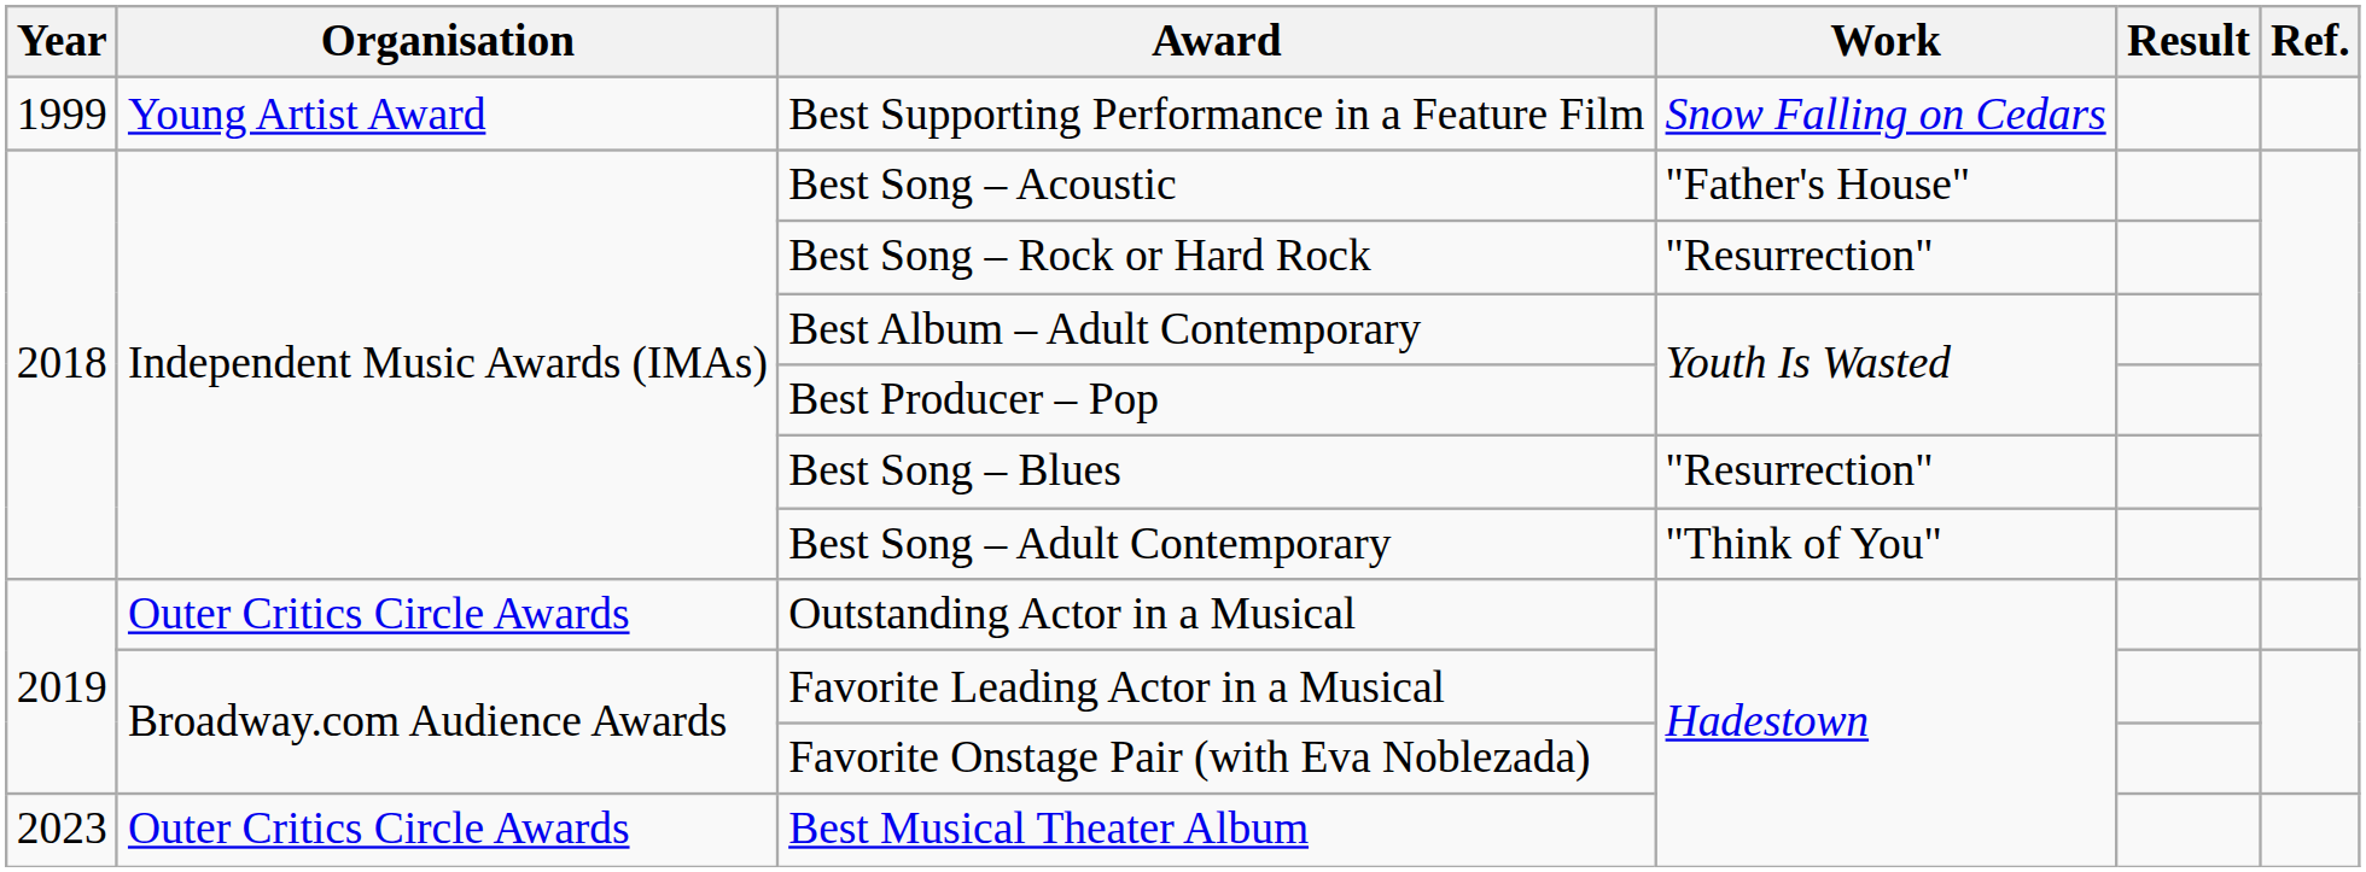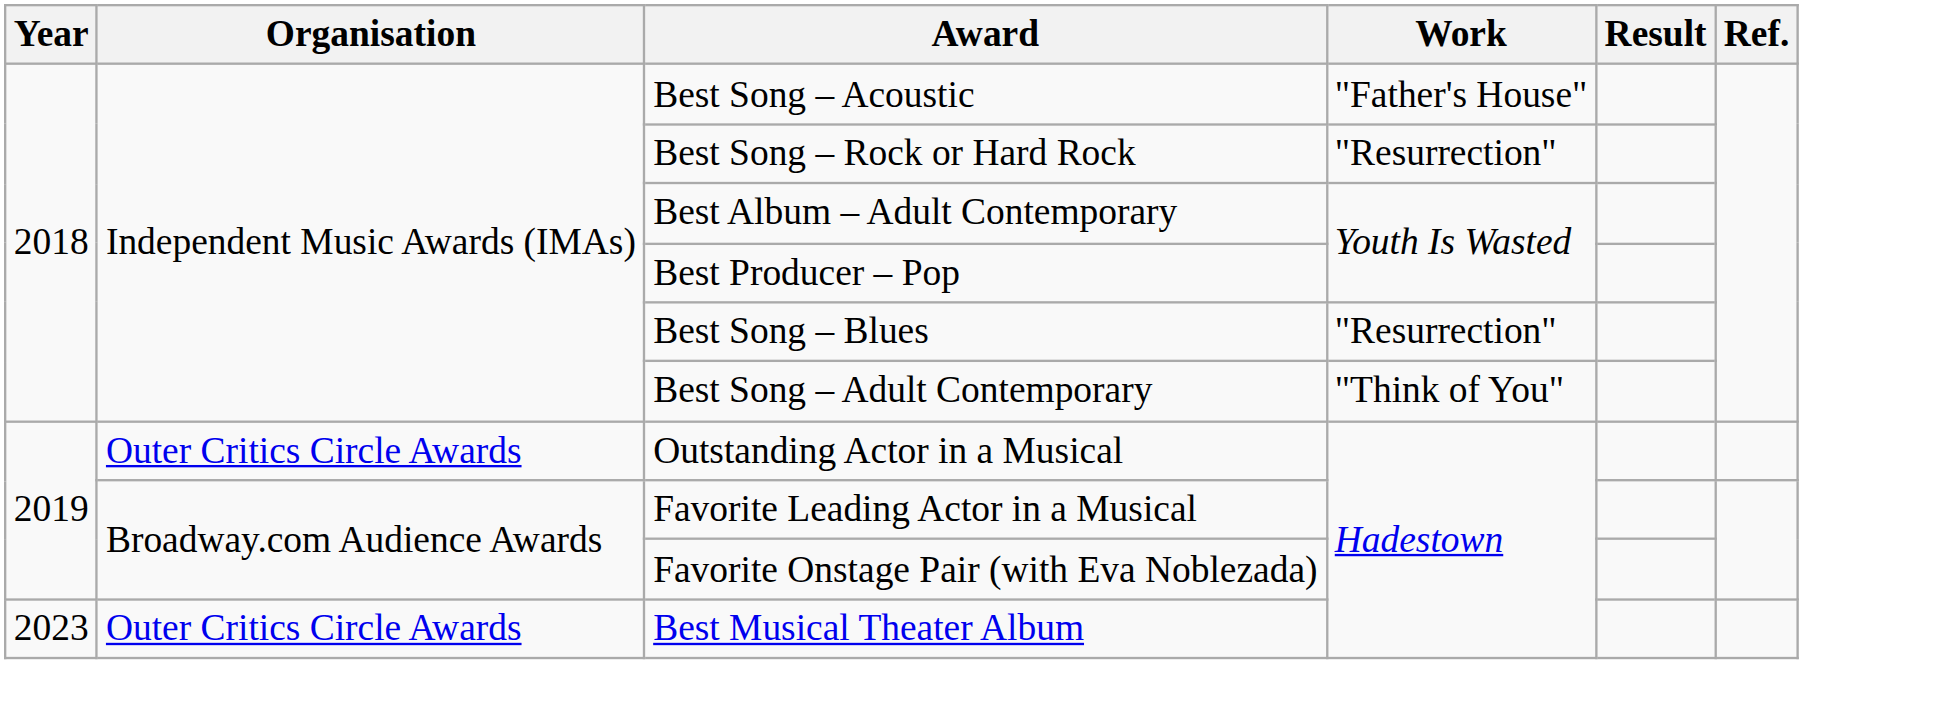 <table class="wikitable">
 <tr>
 <th>Year</th>
 <th><strong>Organisation</strong></th>
 <th><strong>Award</strong></th>
 <th><strong>Work</strong></th>
 <th><strong>Result</strong></th>
 <th>Ref.</th>
-</tr>
-<tr>
-<td>1999</td>
-<td><a href='#'>Young Artist Award</a></td>
-<td>Best Supporting Performance in a Feature Film</td>
-<td><em><a href='#'>Snow Falling on Cedars</a></em></td>
-<td></td>
-<td></td>
 </tr>
 <tr>
 <td rowspan="6">2018</td>
 <td rowspan="6">Independent Music Awards (IMAs)</td>
 <td>Best Song – Acoustic</td>
 <td>"Father's House"</td>
 <td></td>
 <td rowspan="6"></td>
 </tr>
 <tr>
 <td>Best Song – Rock or Hard Rock</td>
 <td>"Resurrection"</td>
 <td></td>
 </tr>
 <tr>
 <td>Best Album – Adult Contemporary</td>
 <td rowspan="2"><em>Youth Is Wasted</em></td>
 <td></td>
 </tr>
 <tr>
 <td>Best Producer – Pop</td>
 <td></td>
 </tr>
 <tr>
 <td>Best Song – Blues</td>
 <td>"Resurrection"</td>
 <td></td>
 </tr>
 <tr>
 <td>Best Song – Adult Contemporary</td>
 <td>"Think of You"</td>
 <td></td>
 </tr>
 <tr>
 <td rowspan="3">2019</td>
 <td><a href='#'>Outer Critics Circle Awards</a></td>
 <td>Outstanding Actor in a Musical</td>
 <td rowspan="4"><em><a href='#'>Hadestown</a></em></td>
 <td></td>
 <td></td>
 </tr>
 <tr>
 <td rowspan="2">Broadway.com Audience Awards</td>
 <td>Favorite Leading Actor in a Musical</td>
 <td></td>
 <td rowspan="2"></td>
 </tr>
 <tr>
 <td>Favorite Onstage Pair (with Eva Noblezada)</td>
 <td></td>
 </tr>
 <tr>
 <td>2023</td>
 <td><a href='#'>Outer Critics Circle Awards</a></td>
 <td><a href='#'>Best Musical Theater Album</a></td>
 <td></td>
 <td></td>
 </tr>
 </table>
